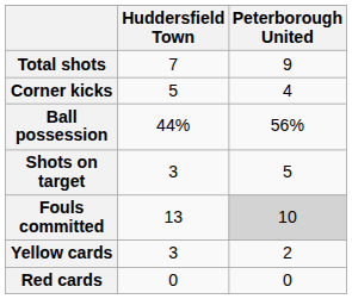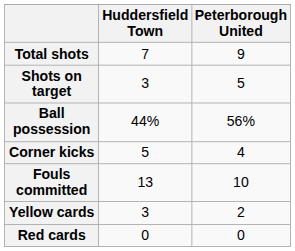 <table class="wikitable plainrowheaders" style="text-align: center">
 <tr>
 </tr>
 <tr>
 <th scope=col width=100></th>
 <th scope=col width=70>Huddersfield Town</th>
 <th scope=col width=70>Peterborough United</th>
 </tr>
 <tr>
 <th scope=row>Total shots</th>
 <td>7</td>
 <td>9</td>
 </tr>
 <tr>
-<th scope=row>Corner kicks</th>
+<th scope=row>Shots on target</th>
+<td>3</td>
 <td>5</td>
-<td>4</td>
 </tr>
 <tr>
 <th scope=row>Ball possession</th>
 <td>44%</td>
 <td>56%</td>
 </tr>
 <tr>
-<th scope=row>Shots on target</th>
-<td>3</td>
+<th scope=row>Corner kicks</th>
 <td>5</td>
+<td>4</td>
 </tr>
 <tr>
 <th scope=row>Fouls committed</th>
 <td>13</td>
-<td style="background: lightgrey;">10</td>
+<td>10</td>
 </tr>
 <tr>
 <th scope=row>Yellow cards</th>
 <td>3</td>
 <td>2</td>
 </tr>
 <tr>
 <th scope=row>Red cards</th>
 <td>0</td>
 <td>0</td>
 </tr>
 </table>
